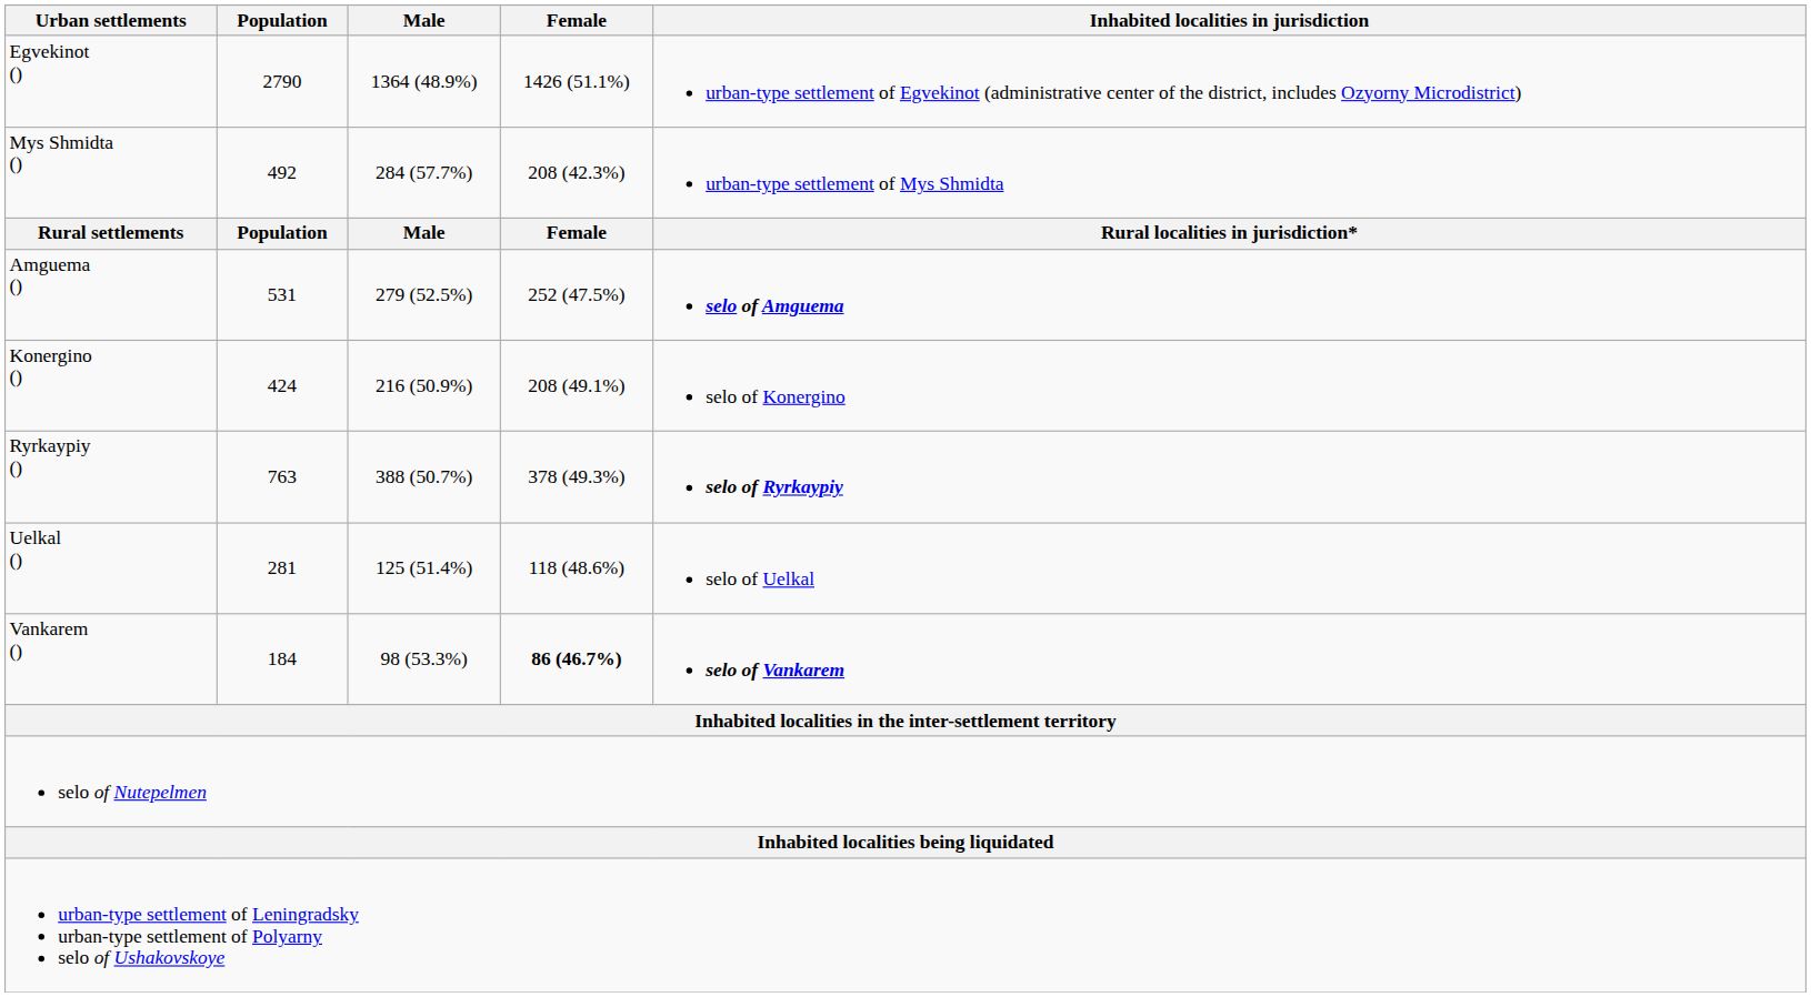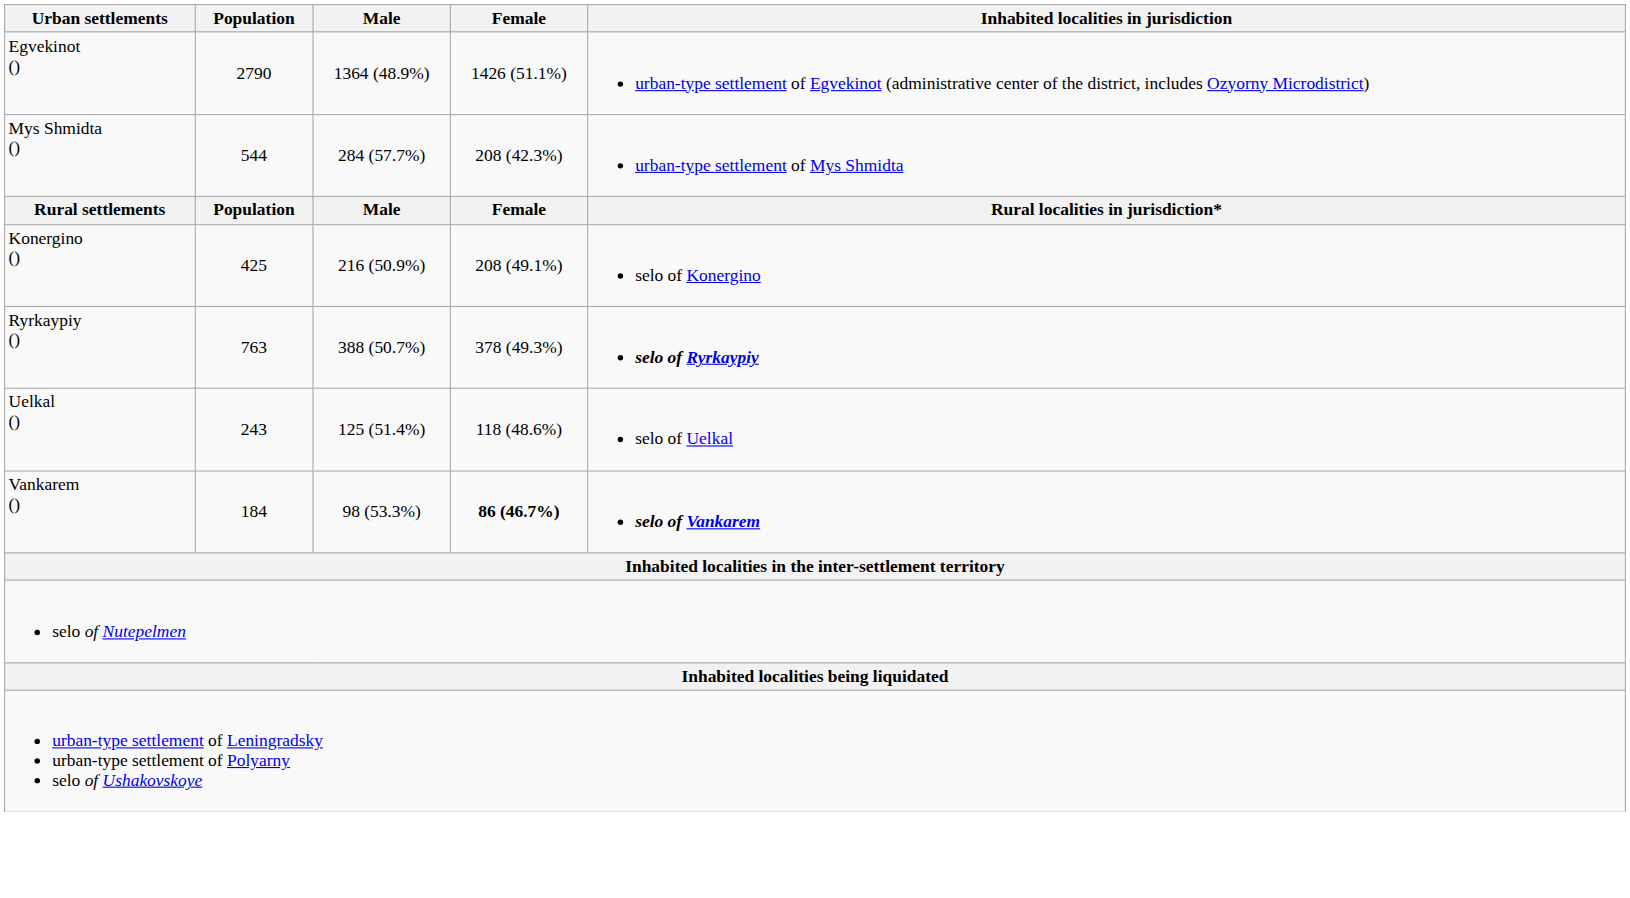 <table class="wikitable" style="width:75%">
 <tr bgcolor="#CCCCFF" align="left">
 <th>Urban settlements</th>
 <th>Population</th>
 <th>Male</th>
 <th>Female</th>
 <th>Inhabited localities in jurisdiction</th>
 </tr>
 <tr>
 <td valign="top">Egvekinot<br>()</td>
 <td align="center">2790</td>
 <td align="center">1364 (48.9%)</td>
 <td align="center">1426 (51.1%)</td>
 <td><br><ul><li><a href='#'>urban-type settlement</a> of <a href='#'>Egvekinot</a> (administrative center of the district, includes <a href='#'>Ozyorny Microdistrict</a>)</li></ul></td>
 </tr>
 <tr>
 <td valign="top">Mys Shmidta<br>()</td>
-<td align="center">492</td>
+<td align="center">544</td>
 <td align="center">284 (57.7%)</td>
 <td align="center">208 (42.3%)</td>
 <td><br><ul><li><a href='#'>urban-type settlement</a> of <a href='#'>Mys Shmidta</a></li></ul></td>
 </tr>
 <tr bgcolor="#CCCCFF" align="left">
 <th>Rural settlements</th>
 <th>Population</th>
 <th>Male</th>
 <th>Female</th>
 <th>Rural localities in jurisdiction*</th>
 </tr>
 <tr>
-<td valign="top">Amguema<br>()</td>
-<td align="center">531</td>
-<td align="center">279 (52.5%)</td>
-<td align="center">252 (47.5%)</td>
-<td><br><ul><li><strong><em><a href='#'>selo</a><em> of <a href='#'>Amguema</a><strong></li></ul></td>
-</tr>
-<tr>
 <td valign="top">Konergino<br>()</td>
-<td align="center">424</td>
+<td align="center">425</td>
 <td align="center">216 (50.9%)</td>
 <td align="center">208 (49.1%)</td>
 <td><br><ul><li></em></strong>selo</em> of <a href='#'>Konergino</a></strong></li></ul></td>
 </tr>
 <tr>
 <td valign="top">Ryrkaypiy<br>()</td>
 <td align="center">763</td>
 <td align="center">388 (50.7%)</td>
 <td align="center">378 (49.3%)</td>
 <td><br><ul><li><strong><em>selo<em> of <a href='#'>Ryrkaypiy</a><strong></li></ul></td>
 </tr>
 <tr>
 <td valign="top">Uelkal<br>()</td>
-<td align="center">281</td>
+<td align="center">243</td>
 <td align="center">125 (51.4%)</td>
 <td align="center">118 (48.6%)</td>
 <td><br><ul><li></em></strong>selo</em> of <a href='#'>Uelkal</a></strong></li></ul></td>
 </tr>
 <tr>
 <td valign="top">Vankarem<br>()</td>
 <td align="center">184</td>
 <td align="center">98 (53.3%)</td>
 <td align="center"><strong>86 (46.7%)</strong></td>
 <td><br><ul><li><strong><em>selo<em> of <a href='#'>Vankarem</a><strong></li></ul></td>
 </tr>
 <tr bgcolor="#CCCCFF" align="left">
 <th colspan="5">Inhabited localities in the inter-settlement territory</th>
 </tr>
 <tr>
 <td colspan="5"><br><ul><li></em>selo<em> of <a href='#'>Nutepelmen</a></li></ul></td>
 </tr>
 <tr bgcolor="#CCCCFF" align="left">
 <th colspan="5">Inhabited localities being liquidated</th>
 </tr>
 <tr>
 <td colspan="5"><br><ul><li><a href='#'>urban-type settlement</a> of <a href='#'>Leningradsky</a></li><li>urban-type settlement of <a href='#'>Polyarny</a></li><li></em>selo<em> of <a href='#'>Ushakovskoye</a></li></ul></td>
 </tr>
 </table>
